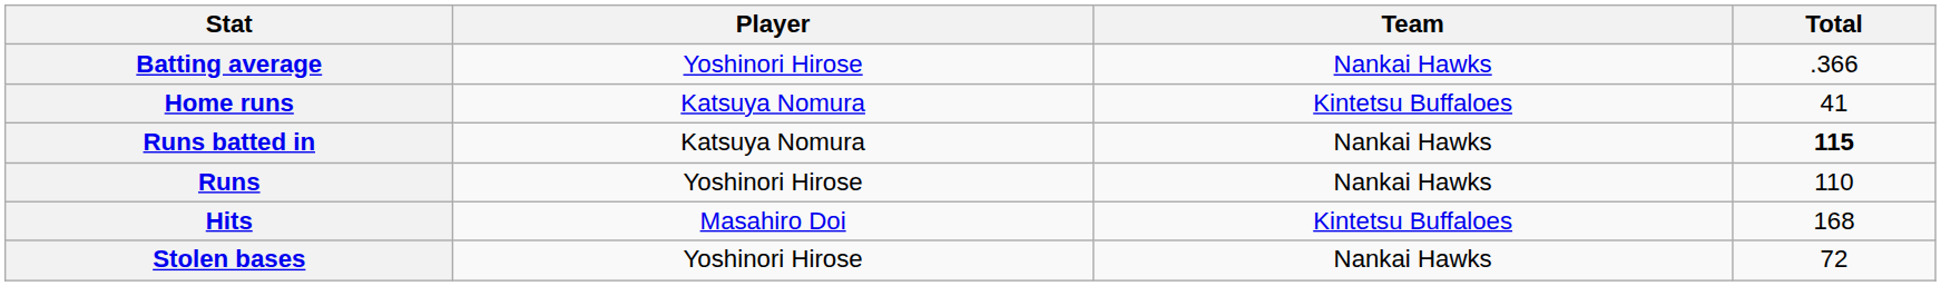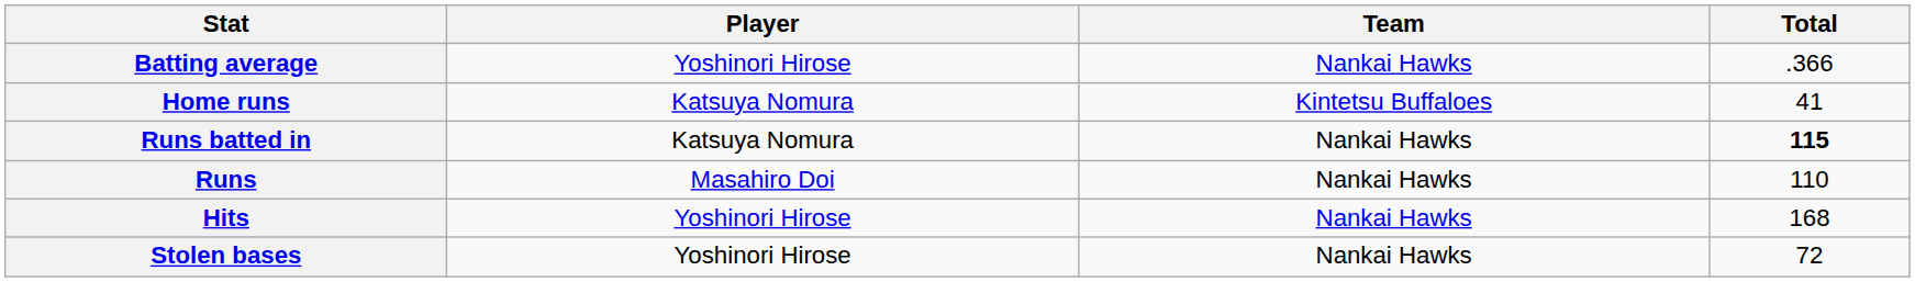 <table class="wikitable" style="text-align:center;">
 <tr>
 <th scope="col" width="7%">Stat</th>
 <th scope="col" width="10%">Player</th>
 <th scope="col" width="10%">Team</th>
 <th scope="col" width="3%">Total</th>
 </tr>
 <tr>
 <th scope="row" style="text-align:center;"><a href='#'>Batting average</a></th>
 <td><a href='#'>Yoshinori Hirose</a></td>
 <td><a href='#'>Nankai Hawks</a></td>
 <td>.366</td>
 </tr>
 <tr>
 <th scope="row" style="text-align:center;"><a href='#'>Home runs</a></th>
 <td><a href='#'>Katsuya Nomura</a></td>
 <td><a href='#'>Kintetsu Buffaloes</a></td>
 <td>41</td>
 </tr>
 <tr>
 <th scope="row" style="text-align:center;"><a href='#'>Runs batted in</a></th>
 <td>Katsuya Nomura</td>
 <td>Nankai Hawks</td>
 <td><strong>115</strong></td>
 </tr>
 <tr>
 <th scope="row" style="text-align:center;"><a href='#'>Runs</a></th>
-<td>Yoshinori Hirose</td>
+<td><a href='#'>Masahiro Doi</a></td>
 <td>Nankai Hawks</td>
 <td>110</td>
 </tr>
 <tr>
 <th scope="row" style="text-align:center;"><a href='#'>Hits</a></th>
-<td><a href='#'>Masahiro Doi</a></td>
-<td><a href='#'>Kintetsu Buffaloes</a></td>
+<td><a href='#'>Yoshinori Hirose</a></td>
+<td><a href='#'>Nankai Hawks</a></td>
 <td>168</td>
 </tr>
 <tr>
 <th scope="row" style="text-align:center;"><a href='#'>Stolen bases</a></th>
 <td>Yoshinori Hirose</td>
 <td>Nankai Hawks</td>
 <td>72</td>
 </tr>
 </table>
